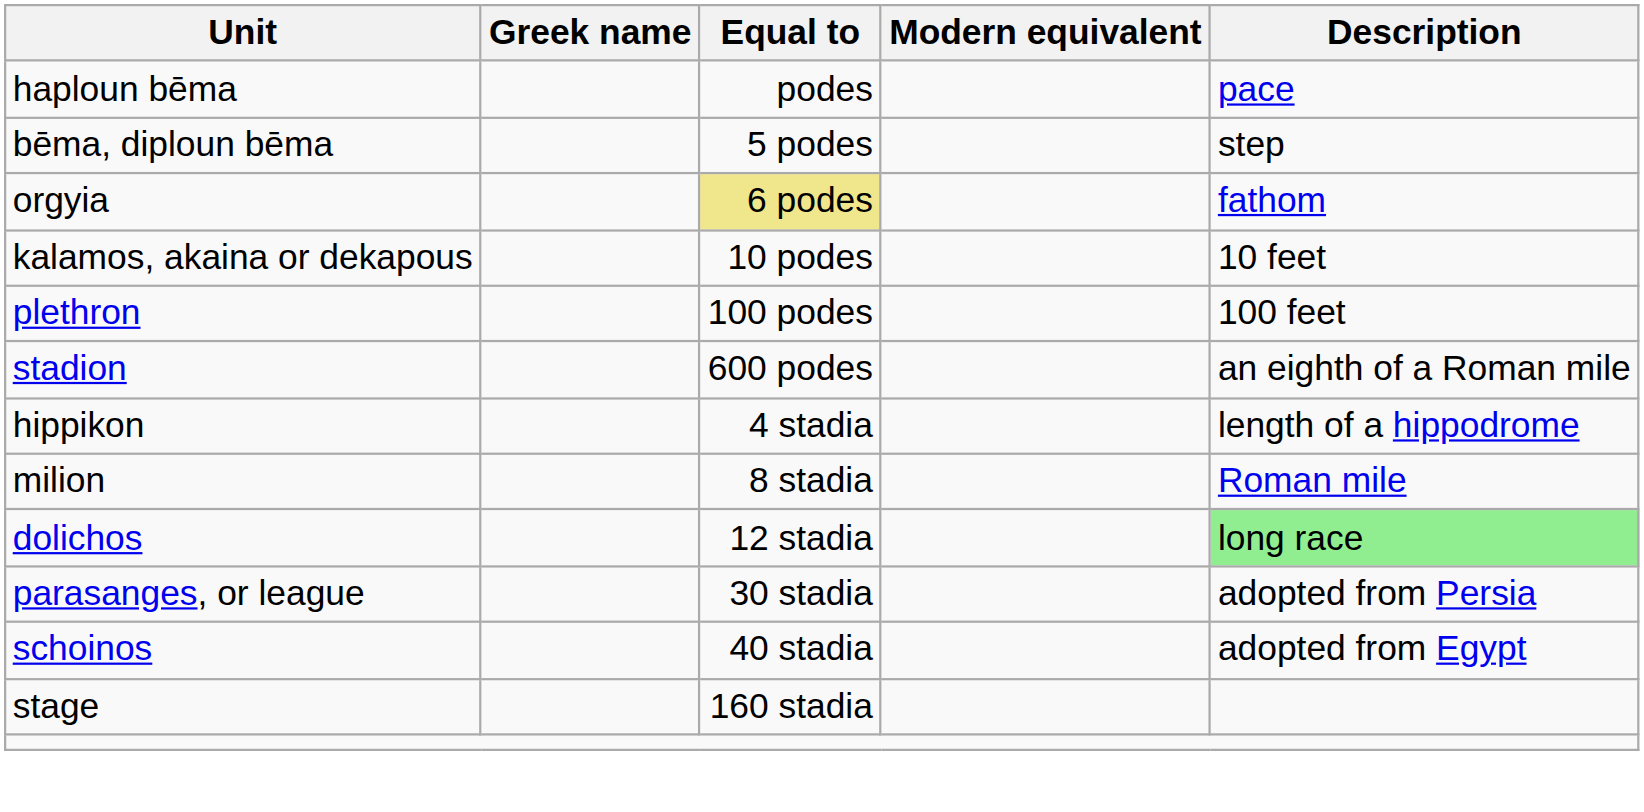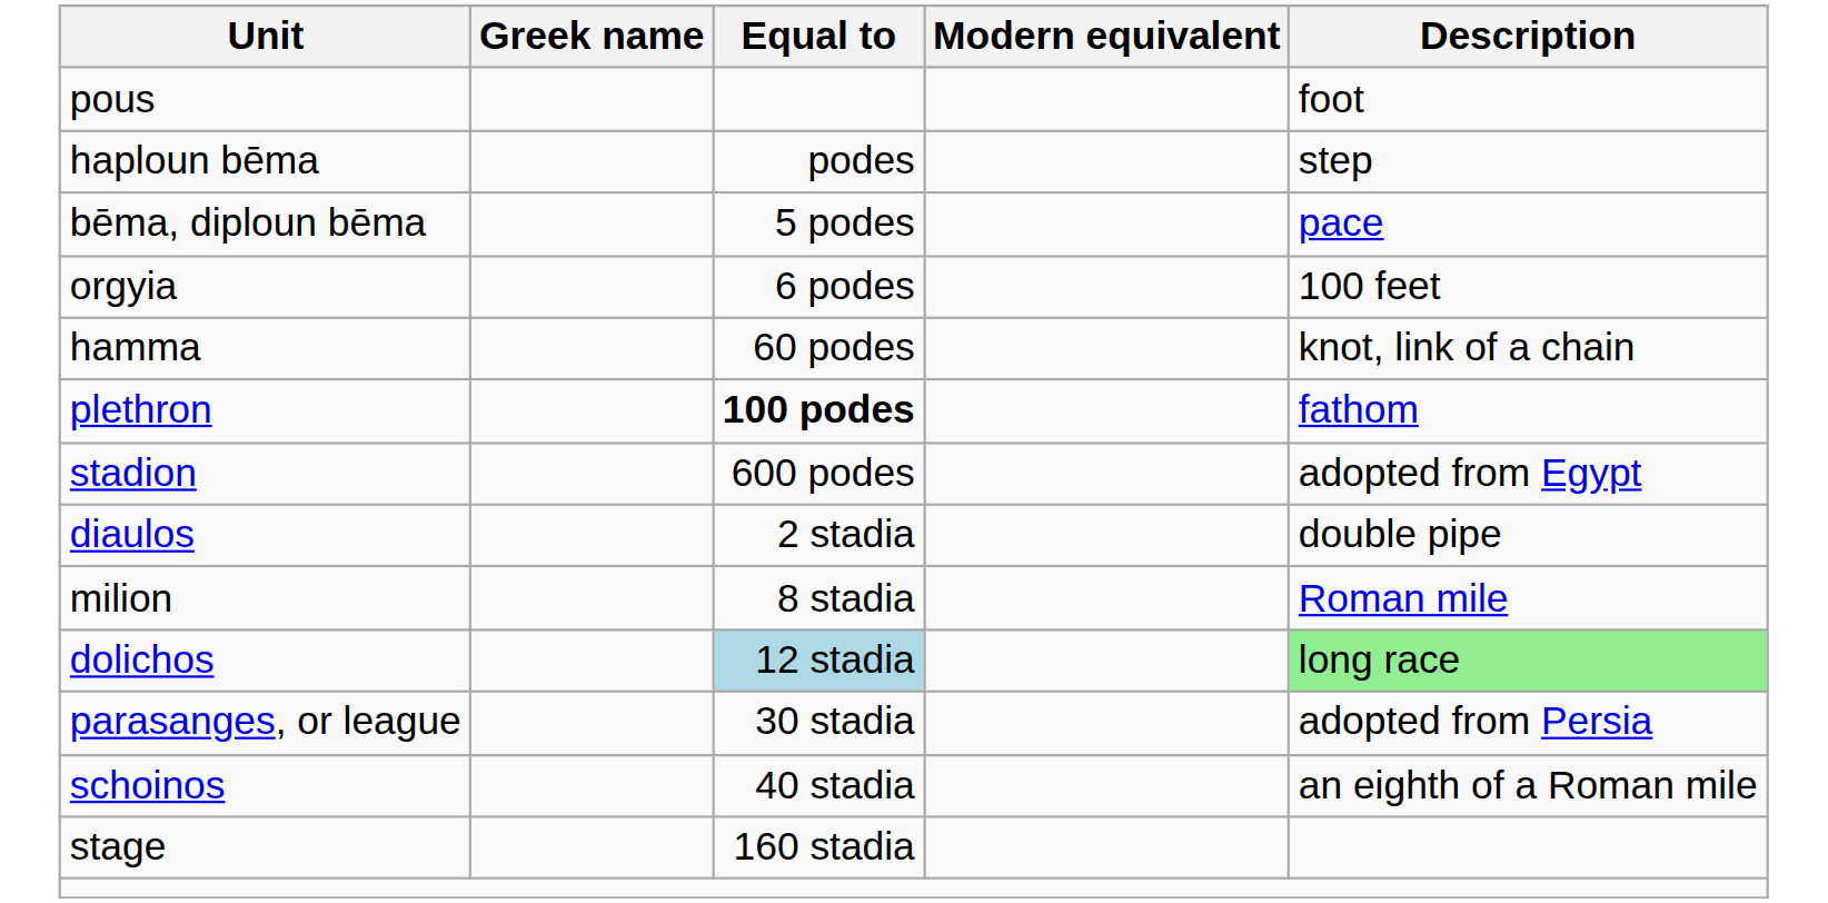 <table class="wikitable" style="margin: 1em auto 1em auto">
 <tr>
 <th>Unit</th>
 <th>Greek name</th>
 <th>Equal to</th>
 <th>Modern equivalent</th>
 <th>Description</th>
 </tr>
 <tr>
+<td>pous</td>
+<td></td>
+<td></td>
+<td align="right"></td>
+<td>foot</td>
+</tr>
+<tr>
 <td>haploun bēma</td>
 <td></td>
 <td align="right"> podes</td>
 <td align="right"></td>
-<td><a href='#'>pace</a></td>
+<td>step</td>
 </tr>
 <tr>
 <td>bēma, diploun bēma</td>
 <td></td>
 <td align="right">5 podes</td>
 <td align="right"></td>
-<td>step</td>
+<td><a href='#'>pace</a></td>
 </tr>
 <tr>
 <td>orgyia</td>
 <td></td>
-<td align="right" style="background: khaki;">6 podes</td>
+<td align="right">6 podes</td>
 <td align="right"></td>
-<td><a href='#'>fathom</a></td>
+<td>100 feet</td>
 </tr>
 <tr>
-<td>kalamos, akaina or dekapous</td>
+<td>hamma</td>
 <td></td>
-<td align="right">10 podes</td>
+<td align="right">60 podes</td>
 <td align="right"></td>
-<td>10 feet</td>
+<td>knot, link of a chain</td>
 </tr>
 <tr>
 <td><a href='#'>plethron</a></td>
 <td></td>
-<td align="right">100 podes</td>
+<td align="right"><strong>100 podes</strong></td>
 <td align="right"></td>
-<td>100 feet</td>
+<td><a href='#'>fathom</a></td>
 </tr>
 <tr>
 <td><a href='#'>stadion</a></td>
 <td></td>
 <td align="right">600 podes</td>
 <td align="right"></td>
-<td>an eighth of a Roman mile</td>
+<td>adopted from <a href='#'>Egypt</a></td>
 </tr>
 <tr>
-<td>hippikon</td>
+<td><a href='#'>diaulos</a></td>
 <td></td>
-<td align="right">4 stadia</td>
+<td align="right">2 stadia</td>
 <td align="right"></td>
-<td>length of a <a href='#'>hippodrome</a></td>
+<td>double pipe</td>
 </tr>
 <tr>
 <td>milion</td>
 <td></td>
 <td align="right">8 stadia</td>
 <td align="right"></td>
 <td><a href='#'>Roman mile</a></td>
 </tr>
 <tr>
 <td><a href='#'>dolichos</a></td>
 <td></td>
-<td align="right">12 stadia</td>
+<td align="right" style="background: lightblue;">12 stadia</td>
 <td align="right"></td>
 <td style="background: lightgreen;">long race</td>
 </tr>
 <tr>
 <td><a href='#'>parasanges</a>, or league</td>
 <td></td>
 <td align="right">30 stadia</td>
 <td align="right"></td>
 <td>adopted from <a href='#'>Persia</a></td>
 </tr>
 <tr>
 <td><a href='#'>schoinos</a></td>
 <td></td>
 <td align="right">40 stadia</td>
 <td align="right"></td>
-<td>adopted from <a href='#'>Egypt</a></td>
+<td>an eighth of a Roman mile</td>
 </tr>
 <tr>
 <td>stage</td>
 <td></td>
 <td align="right">160 stadia</td>
 <td align="right"></td>
 <td></td>
 </tr>
 <tr>
 <td colspan=5></td>
 </tr>
 </table>
